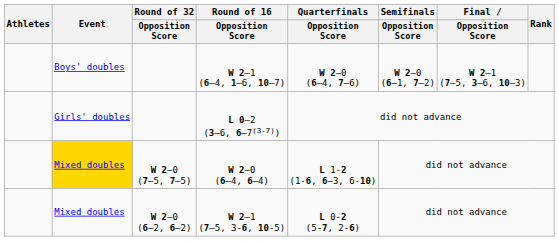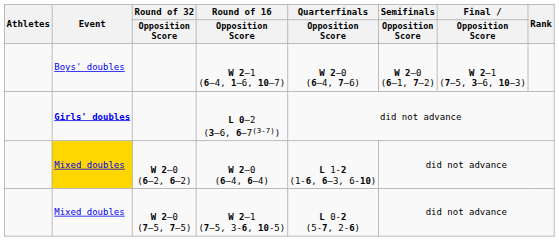 <table class=wikitable style="font-size:90%">
 <tr>
 <th rowspan="2">Athletes</th>
 <th rowspan="2">Event</th>
 <th>Round of 32</th>
 <th>Round of 16</th>
 <th>Quarterfinals</th>
 <th>Semifinals</th>
 <th>Final / </th>
 <th rowspan=2>Rank</th>
 </tr>
 <tr style="font-size:95%">
 <th>Opposition<br>Score</th>
 <th>Opposition<br>Score</th>
 <th>Opposition<br>Score</th>
 <th>Opposition<br>Score</th>
 <th>Opposition<br>Score</th>
 </tr>
 <tr align=center>
 <td align=left><br></td>
 <td align=left><a href='#'>Boys' doubles</a></td>
 <td></td>
 <td align=center><br><br><strong>W</strong> <strong>2</strong>–1<br> (<strong>6</strong>–4, <strong>1</strong>–6, <strong>10</strong>–7)</td>
 <td align=center><br><br><strong>W</strong> <strong>2</strong>–0<br> (<strong>6</strong>–4, <strong>7</strong>–6)</td>
 <td align=center><br> <br><strong>W</strong> <strong>2</strong>–0<br> (<strong>6</strong>–1, <strong>7</strong>–2)</td>
 <td align=center><br><br><strong>W</strong> <strong>2</strong>–1<br> (<strong>7</strong>–5, <strong>3</strong>–6, <strong>10</strong>–3)</td>
 <td></td>
 </tr>
 <tr align=center>
 <td align=left><br></td>
-<td align=left><a href='#'>Girls' doubles</a></td>
+<td align=left><strong><a href='#'>Girls' doubles</a></strong></td>
 <td></td>
 <td align=center><br><br><strong>L</strong> <strong>0</strong>–2<br> (<strong>3</strong>–6, <strong>6</strong>–7<sup>(3-7)</sup>)</td>
 <td colspan="4">did not advance</td>
 </tr>
 <tr align=center>
 <td align=left><br></td>
 <td align=left style="background: gold;"><a href='#'>Mixed doubles</a></td>
-<td align=center><br><br><strong>W</strong> <strong>2</strong>–0<br> (<strong>7</strong>–5, <strong>7</strong>–5)</td>
+<td align=center><br><br><strong>W</strong> <strong>2</strong>–0<br> (<strong>6</strong>–2, <strong>6</strong>–2)</td>
 <td align=center><br><br><strong>W</strong> <strong>2</strong>–0<br> (<strong>6</strong>–4, <strong>6</strong>–4)</td>
 <td align=center><br><br><strong>L</strong> 1-<strong>2</strong><br> (1-<strong>6</strong>, <strong>6</strong>–3, 6-<strong>10</strong>)</td>
 <td colspan="3">did not advance</td>
 </tr>
 <tr align=center>
 <td align=left><br></td>
 <td align=left><a href='#'>Mixed doubles</a></td>
-<td align=center><br><br><strong>W</strong> <strong>2</strong>–0<br> (<strong>6</strong>–2, <strong>6</strong>–2)</td>
+<td align=center><br><br><strong>W</strong> <strong>2</strong>–0<br> (<strong>7</strong>–5, <strong>7</strong>–5)</td>
 <td align=center><br><br><strong>W</strong> <strong>2</strong>–1<br> (<strong>7</strong>–5, 3-<strong>6</strong>, <strong>10</strong>-5)</td>
 <td align=center><br><br><strong>L</strong> 0-<strong>2</strong><br> (5-<strong>7</strong>, 2-<strong>6</strong>)</td>
 <td colspan="3">did not advance</td>
 </tr>
 </table>
